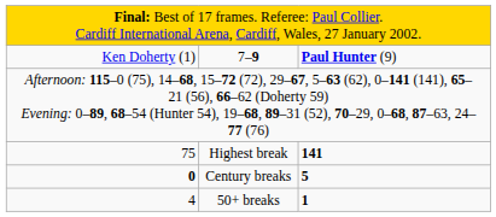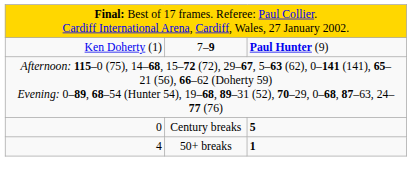 <table class="wikitable" style="font-size: 95%; margin: 1em auto 1em auto;">
 <tr>
 <td colspan="3" align="center" bgcolor="#ffd700"><strong>Final:</strong> Best of 17 frames. Referee: <a href='#'>Paul Collier</a>.<br><a href='#'>Cardiff International Arena</a>, <a href='#'>Cardiff</a>, Wales, 27 January 2002.</td>
 </tr>
 <tr>
 <td width="200" align="right"><a href='#'>Ken Doherty</a> (1)<br></td>
 <td width="100" align="center">7–<strong>9</strong></td>
 <td width="200"><strong><a href='#'>Paul Hunter</a></strong> (9)<br></td>
 </tr>
 <tr>
 <td colspan="3" align="center" style="font-size: 100%"><em>Afternoon:</em> <strong>115</strong>–0 (75), 14–<strong>68</strong>, 15–<strong>72</strong> (72), 29–<strong>67</strong>, 5–<strong>63</strong> (62), 0–<strong>141</strong> (141), <strong>65</strong>–21 (56), <strong>66</strong>–62 (Doherty 59)<br><em>Evening:</em> 0–<strong>89</strong>, <strong>68</strong>–54 (Hunter 54), 19–<strong>68</strong>, <strong>89</strong>–31 (52), <strong>70</strong>–29, 0–<strong>68</strong>, <strong>87</strong>–63, 24–<strong>77</strong> (76)</td>
 </tr>
 <tr>
-<td align="right">75</td>
-<td align="center">Highest break</td>
-<td><strong>141</strong></td>
-</tr>
-<tr>
-<td align="right"><strong>0</strong></td>
+<td align="right">0</td>
 <td align="center">Century breaks</td>
 <td><strong>5</strong></td>
 </tr>
 <tr>
 <td align="right">4</td>
 <td align="center">50+ breaks</td>
 <td><strong>1</strong></td>
 </tr>
 </table>
